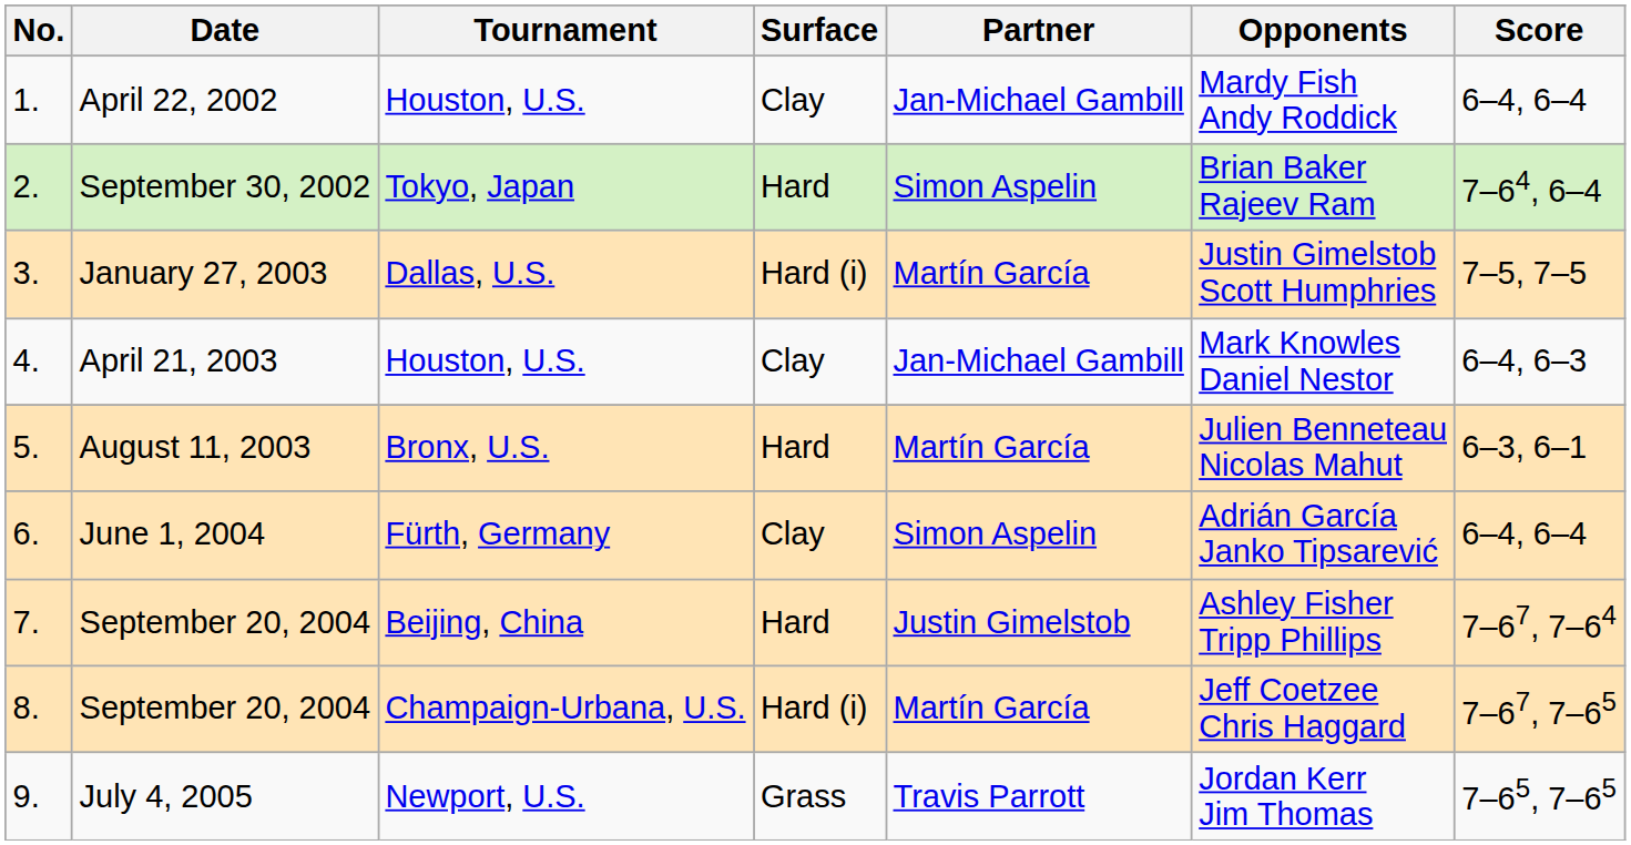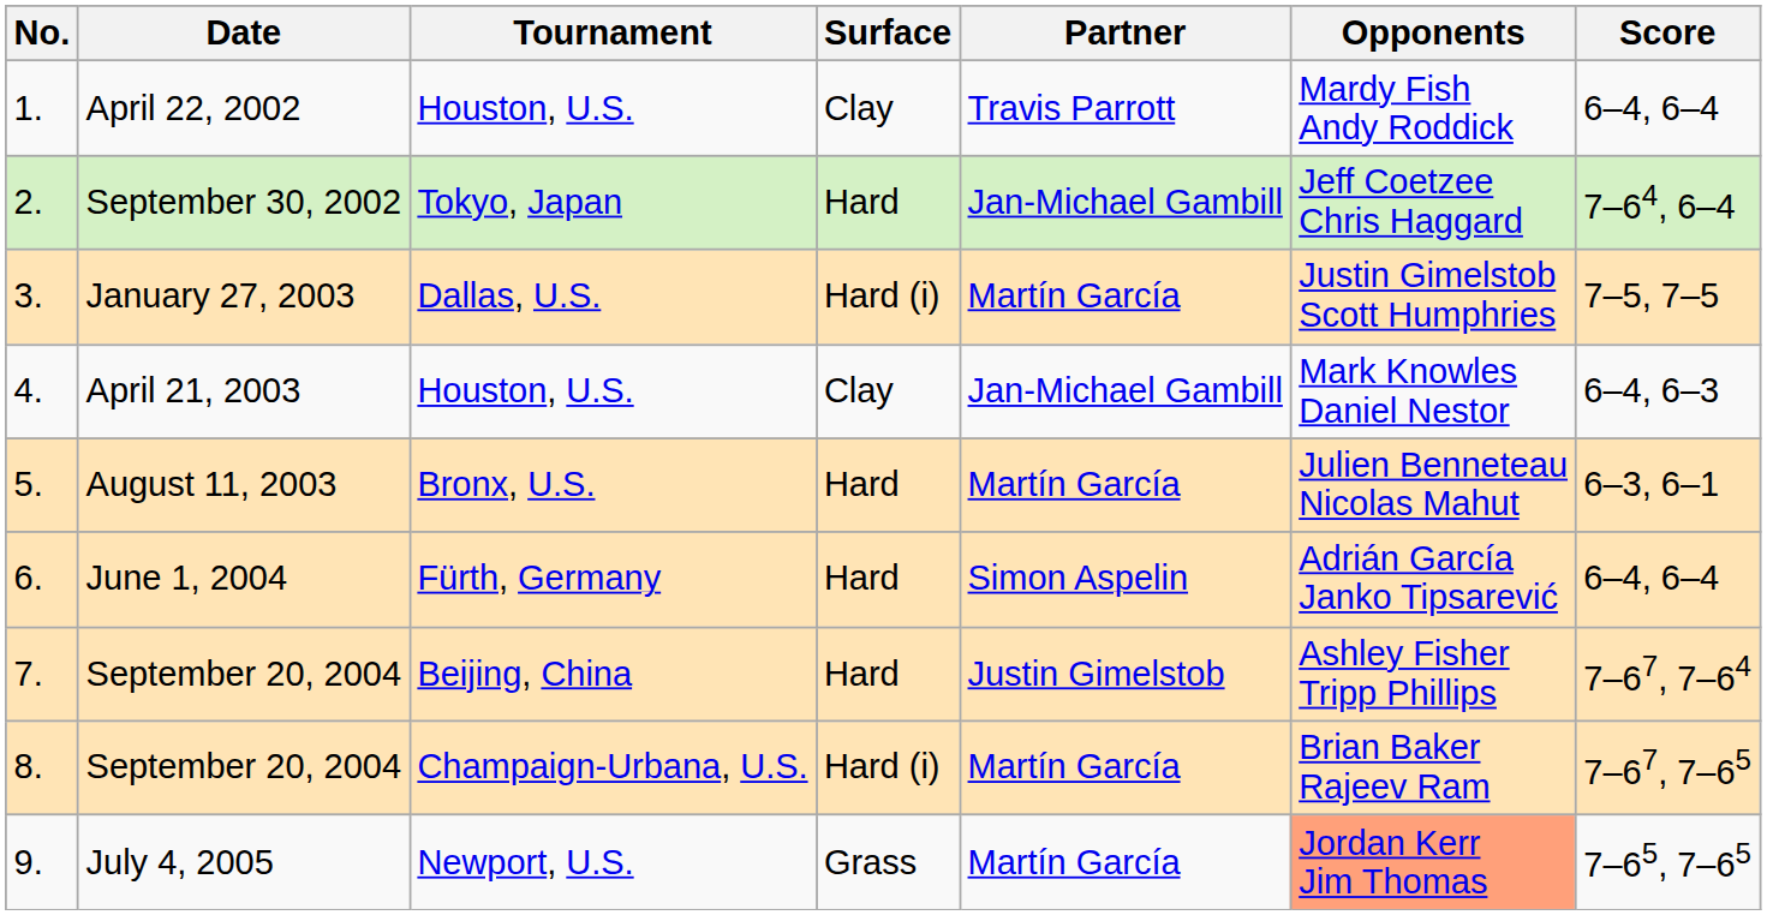 <table class="wikitable">
 <tr>
 <th>No.</th>
 <th>Date</th>
 <th>Tournament</th>
 <th>Surface</th>
 <th>Partner</th>
 <th>Opponents</th>
 <th>Score</th>
 </tr>
 <tr>
 <td>1.</td>
 <td>April 22, 2002</td>
 <td><a href='#'>Houston</a>, <a href='#'>U.S.</a></td>
 <td>Clay</td>
-<td> <a href='#'>Jan-Michael Gambill</a></td>
+<td> <a href='#'>Travis Parrott</a></td>
 <td> <a href='#'>Mardy Fish</a> <br>  <a href='#'>Andy Roddick</a></td>
 <td>6–4, 6–4</td>
 </tr>
 <tr bgcolor="#d4f1c5">
 <td>2.</td>
 <td>September 30, 2002</td>
 <td><a href='#'>Tokyo</a>, <a href='#'>Japan</a></td>
 <td>Hard</td>
-<td> <a href='#'>Simon Aspelin</a></td>
-<td> <a href='#'>Brian Baker</a> <br>  <a href='#'>Rajeev Ram</a></td>
+<td> <a href='#'>Jan-Michael Gambill</a></td>
+<td> <a href='#'>Jeff Coetzee</a>  <br>  <a href='#'>Chris Haggard</a></td>
 <td>7–6<sup>4</sup>, 6–4</td>
 </tr>
 <tr bgcolor="moccasin">
 <td>3.</td>
 <td>January 27, 2003</td>
 <td><a href='#'>Dallas</a>, <a href='#'>U.S.</a></td>
 <td>Hard (i)</td>
 <td> <a href='#'>Martín García</a></td>
 <td> <a href='#'>Justin Gimelstob</a>  <br>  <a href='#'>Scott Humphries</a></td>
 <td>7–5, 7–5</td>
 </tr>
 <tr>
 <td>4.</td>
 <td>April 21, 2003</td>
 <td><a href='#'>Houston</a>, <a href='#'>U.S.</a></td>
 <td>Clay</td>
 <td> <a href='#'>Jan-Michael Gambill</a></td>
 <td> <a href='#'>Mark Knowles</a> <br>  <a href='#'>Daniel Nestor</a></td>
 <td>6–4, 6–3</td>
 </tr>
 <tr bgcolor="moccasin">
 <td>5.</td>
 <td>August 11, 2003</td>
 <td><a href='#'>Bronx</a>, <a href='#'>U.S.</a></td>
 <td>Hard</td>
 <td> <a href='#'>Martín García</a></td>
 <td> <a href='#'>Julien Benneteau</a>  <br>  <a href='#'>Nicolas Mahut</a></td>
 <td>6–3, 6–1</td>
 </tr>
 <tr bgcolor="moccasin">
 <td>6.</td>
 <td>June 1, 2004</td>
 <td><a href='#'>Fürth</a>, <a href='#'>Germany</a></td>
-<td>Clay</td>
+<td>Hard</td>
 <td> <a href='#'>Simon Aspelin</a></td>
 <td> <a href='#'>Adrián García</a>  <br>  <a href='#'>Janko Tipsarević</a></td>
 <td>6–4, 6–4</td>
 </tr>
 <tr bgcolor="moccasin">
 <td>7.</td>
 <td>September 20, 2004</td>
 <td><a href='#'>Beijing</a>, <a href='#'>China</a></td>
 <td>Hard</td>
 <td> <a href='#'>Justin Gimelstob</a></td>
 <td> <a href='#'>Ashley Fisher</a> <br>  <a href='#'>Tripp Phillips</a></td>
 <td>7–6<sup>7</sup>, 7–6<sup>4</sup></td>
 </tr>
 <tr bgcolor="moccasin">
 <td>8.</td>
 <td>September 20, 2004</td>
 <td><a href='#'>Champaign-Urbana</a>, <a href='#'>U.S.</a></td>
 <td>Hard (i)</td>
 <td> <a href='#'>Martín García</a></td>
-<td> <a href='#'>Jeff Coetzee</a>  <br>  <a href='#'>Chris Haggard</a></td>
+<td> <a href='#'>Brian Baker</a> <br>  <a href='#'>Rajeev Ram</a></td>
 <td>7–6<sup>7</sup>, 7–6<sup>5</sup></td>
 </tr>
 <tr>
 <td>9.</td>
 <td>July 4, 2005</td>
 <td><a href='#'>Newport</a>, <a href='#'>U.S.</a></td>
 <td>Grass</td>
-<td> <a href='#'>Travis Parrott</a></td>
-<td> <a href='#'>Jordan Kerr</a> <br>  <a href='#'>Jim Thomas</a></td>
+<td> <a href='#'>Martín García</a></td>
+<td style="background: lightsalmon;"> <a href='#'>Jordan Kerr</a> <br>  <a href='#'>Jim Thomas</a></td>
 <td>7–6<sup>5</sup>, 7–6<sup>5</sup></td>
 </tr>
 </table>
